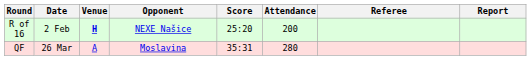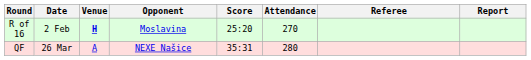 <table class="wikitable sortable" style="text-align: center; font-size:95%;">
 <tr>
 <th width="30">Round</th>
 <th width="60">Date</th>
 <th width="20">Venue</th>
 <th width="150">Opponent</th>
 <th width="60">Score</th>
 <th width="40">Attendance</th>
 <th width="200">Referee</th>
 <th width="90" class="unsortable">Report</th>
 </tr>
 <tr bgcolor="#ddffdd">
 <td>R of 16</td>
 <td>2 Feb</td>
 <td><strong><a href='#'>H</a></strong></td>
-<td><a href='#'>NEXE Našice</a></td>
+<td><a href='#'>Moslavina</a></td>
 <td>25:20</td>
-<td>200</td>
+<td>270</td>
 <td></td>
 <td></td>
 </tr>
 <tr bgcolor="#ffdddd">
 <td>QF</td>
 <td>26 Mar</td>
 <td><a href='#'>A</a></td>
-<td><a href='#'>Moslavina</a></td>
+<td><a href='#'>NEXE Našice</a></td>
 <td>35:31</td>
 <td>280</td>
 <td></td>
 <td></td>
 </tr>
 </table>
